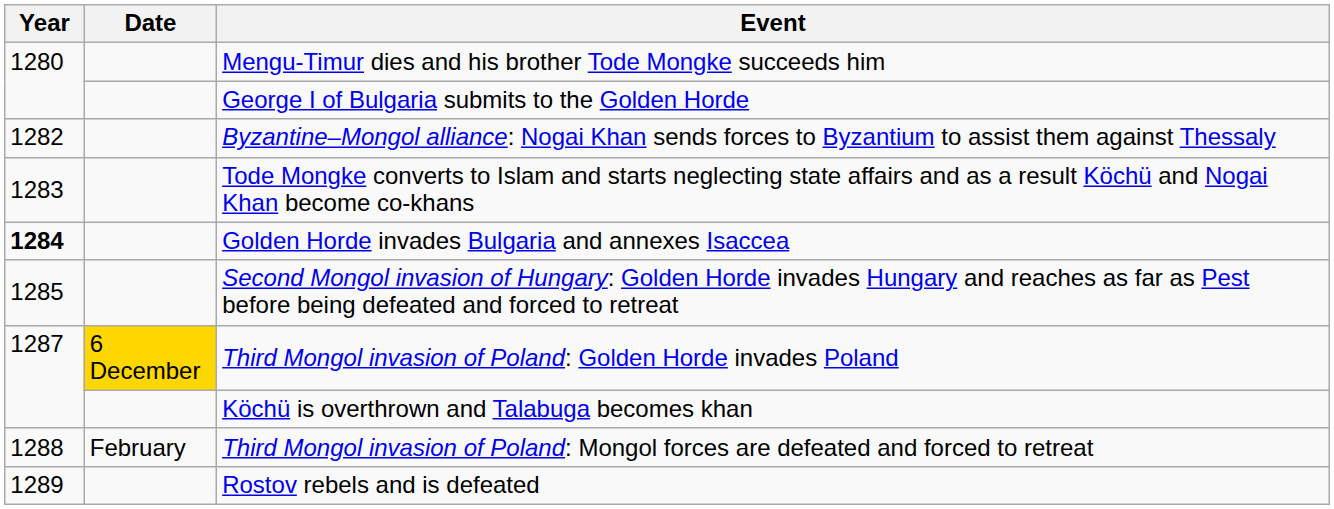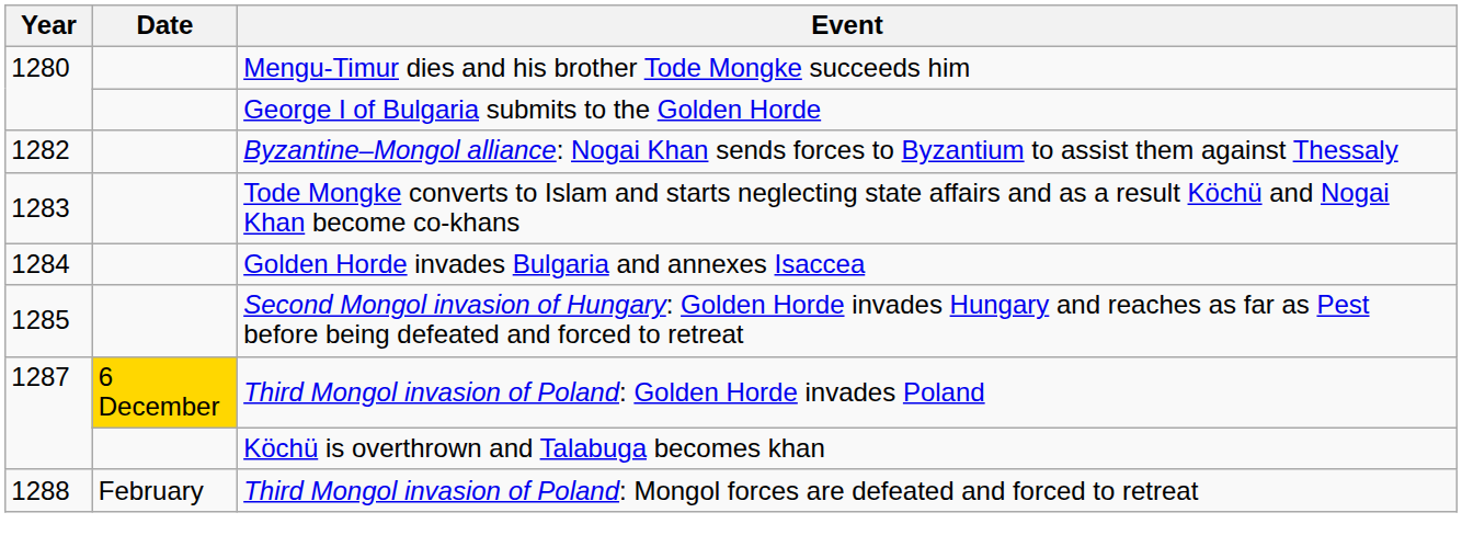 <table class="wikitable" width="100%">
 <tr>
 <th style="width:6%">Year</th>
 <th style="width:10%">Date</th>
 <th>Event</th>
 </tr>
 <tr>
 <td rowspan="2" valign="top">1280</td>
 <td></td>
 <td><a href='#'>Mengu-Timur</a> dies and his brother <a href='#'>Tode Mongke</a> succeeds him</td>
 </tr>
 <tr>
 <td></td>
 <td><a href='#'>George I of Bulgaria</a> submits to the <a href='#'>Golden Horde</a></td>
 </tr>
 <tr>
 <td>1282</td>
 <td></td>
 <td><em><a href='#'>Byzantine–Mongol alliance</a></em>: <a href='#'>Nogai Khan</a> sends forces to <a href='#'>Byzantium</a> to assist them against <a href='#'>Thessaly</a></td>
 </tr>
 <tr>
 <td>1283</td>
 <td></td>
 <td><a href='#'>Tode Mongke</a> converts to Islam and starts neglecting state affairs and as a result <a href='#'>Köchü</a> and <a href='#'>Nogai Khan</a> become co-khans</td>
 </tr>
 <tr>
-<td><strong>1284</strong></td>
+<td>1284</td>
 <td></td>
 <td><a href='#'>Golden Horde</a> invades <a href='#'>Bulgaria</a> and annexes <a href='#'>Isaccea</a></td>
 </tr>
 <tr>
 <td>1285</td>
 <td></td>
 <td><em><a href='#'>Second Mongol invasion of Hungary</a></em>: <a href='#'>Golden Horde</a> invades <a href='#'>Hungary</a> and reaches as far as <a href='#'>Pest</a> before being defeated and forced to retreat</td>
 </tr>
 <tr>
 <td rowspan="2" valign="top">1287</td>
 <td style="background: gold;">6 December</td>
 <td><em><a href='#'>Third Mongol invasion of Poland</a></em>: <a href='#'>Golden Horde</a> invades <a href='#'>Poland</a></td>
 </tr>
 <tr>
 <td></td>
 <td><a href='#'>Köchü</a> is overthrown and <a href='#'>Talabuga</a> becomes khan</td>
 </tr>
 <tr>
 <td>1288</td>
 <td>February</td>
 <td><em><a href='#'>Third Mongol invasion of Poland</a></em>: Mongol forces are defeated and forced to retreat</td>
 </tr>
-<tr>
-<td>1289</td>
-<td></td>
-<td><a href='#'>Rostov</a> rebels and is defeated</td>
-</tr>
 </table>
